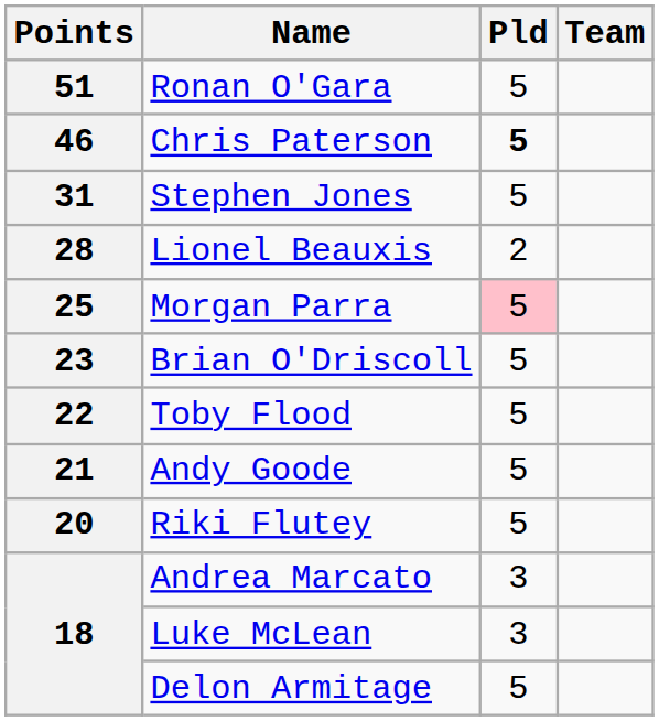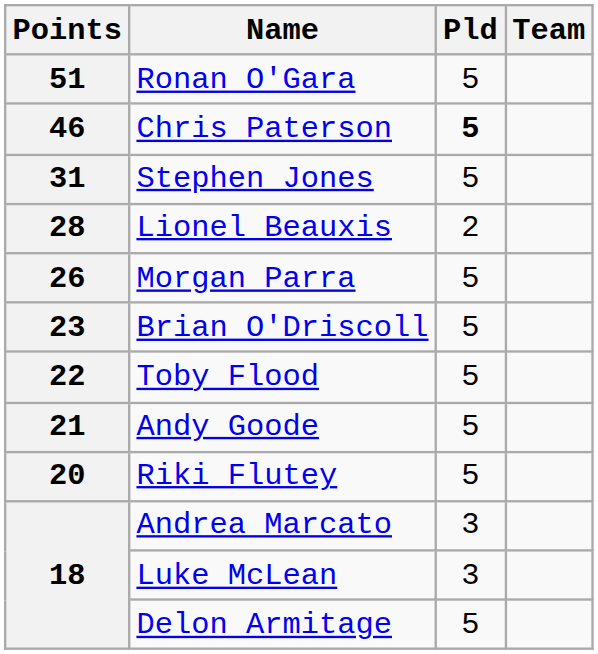 <table class="wikitable">
 <tr>
 <th>Points</th>
 <th>Name</th>
 <th>Pld</th>
 <th>Team</th>
 </tr>
 <tr>
 <th align="center">51</th>
 <td><a href='#'>Ronan O'Gara</a></td>
 <td align="center">5</td>
 <td></td>
 </tr>
 <tr>
 <th align="center">46</th>
 <td><a href='#'>Chris Paterson</a></td>
 <td align="center"><strong>5</strong></td>
 <td></td>
 </tr>
 <tr>
 <th align="center">31</th>
 <td><a href='#'>Stephen Jones</a></td>
 <td align="center">5</td>
 <td></td>
 </tr>
 <tr>
 <th align="center">28</th>
 <td><a href='#'>Lionel Beauxis</a></td>
 <td align="center">2</td>
 <td></td>
 </tr>
 <tr>
-<th align="center">25</th>
+<th align="center">26</th>
 <td><a href='#'>Morgan Parra</a></td>
-<td align="center" style="background: pink;">5</td>
+<td align="center">5</td>
 <td></td>
 </tr>
 <tr>
 <th align="center">23</th>
 <td><a href='#'>Brian O'Driscoll</a></td>
 <td align="center">5</td>
 <td></td>
 </tr>
 <tr>
 <th align="center">22</th>
 <td><a href='#'>Toby Flood</a></td>
 <td align="center">5</td>
 <td></td>
 </tr>
 <tr>
 <th align="center">21</th>
 <td><a href='#'>Andy Goode</a></td>
 <td align="center">5</td>
 <td></td>
 </tr>
 <tr>
 <th align="center">20</th>
 <td><a href='#'>Riki Flutey</a></td>
 <td align="center">5</td>
 <td></td>
 </tr>
 <tr>
 <th rowspan="3" align="center">18</th>
 <td><a href='#'>Andrea Marcato</a></td>
 <td align="center">3</td>
 <td></td>
 </tr>
 <tr>
 <td><a href='#'>Luke McLean</a></td>
 <td align="center">3</td>
 <td></td>
 </tr>
 <tr>
 <td><a href='#'>Delon Armitage</a></td>
 <td align="center">5</td>
 <td></td>
 </tr>
 </table>
